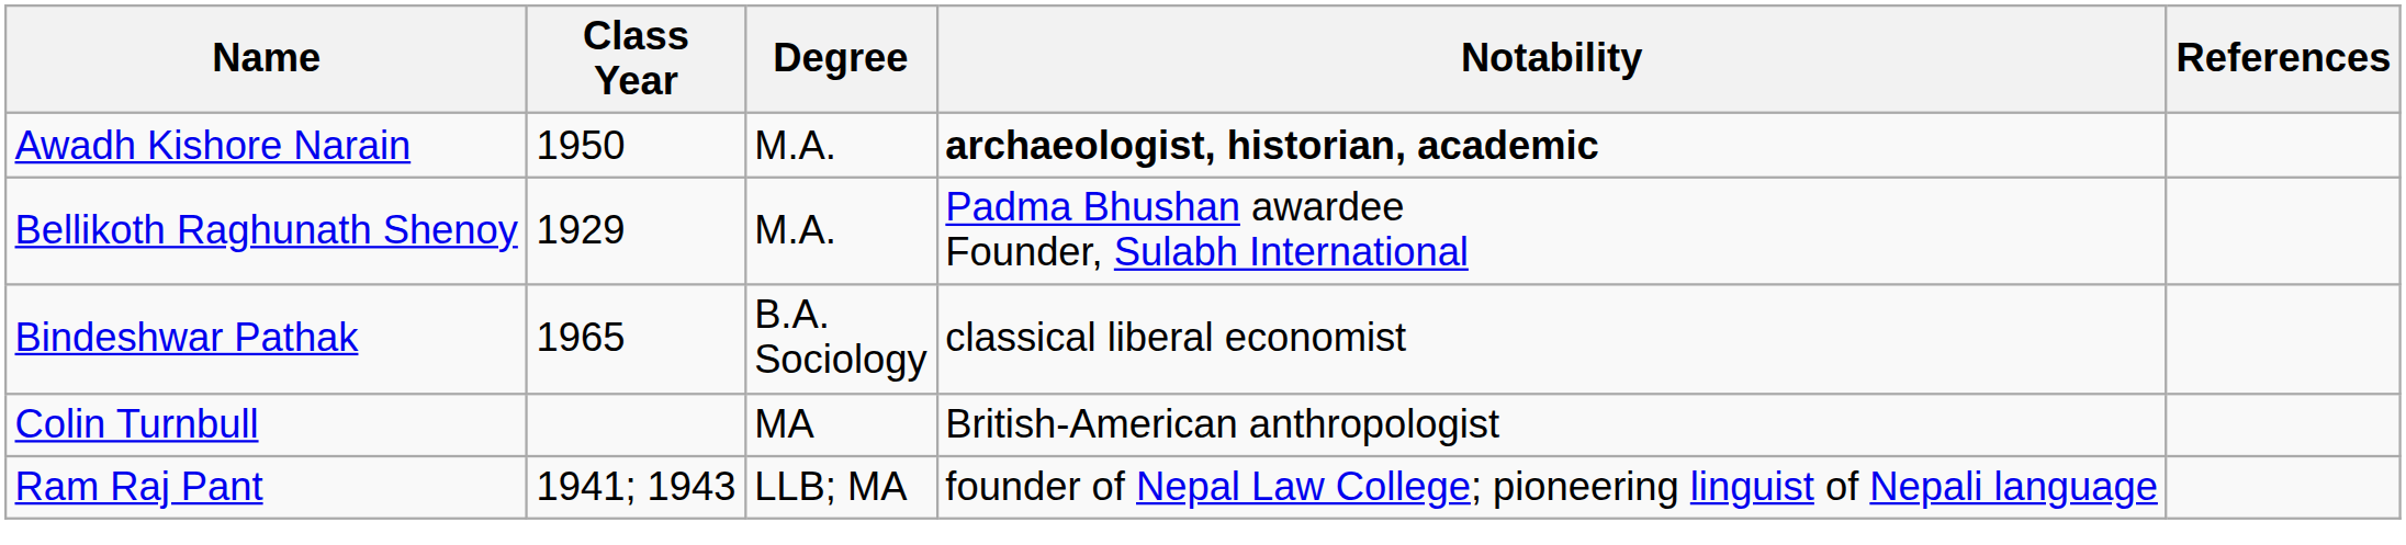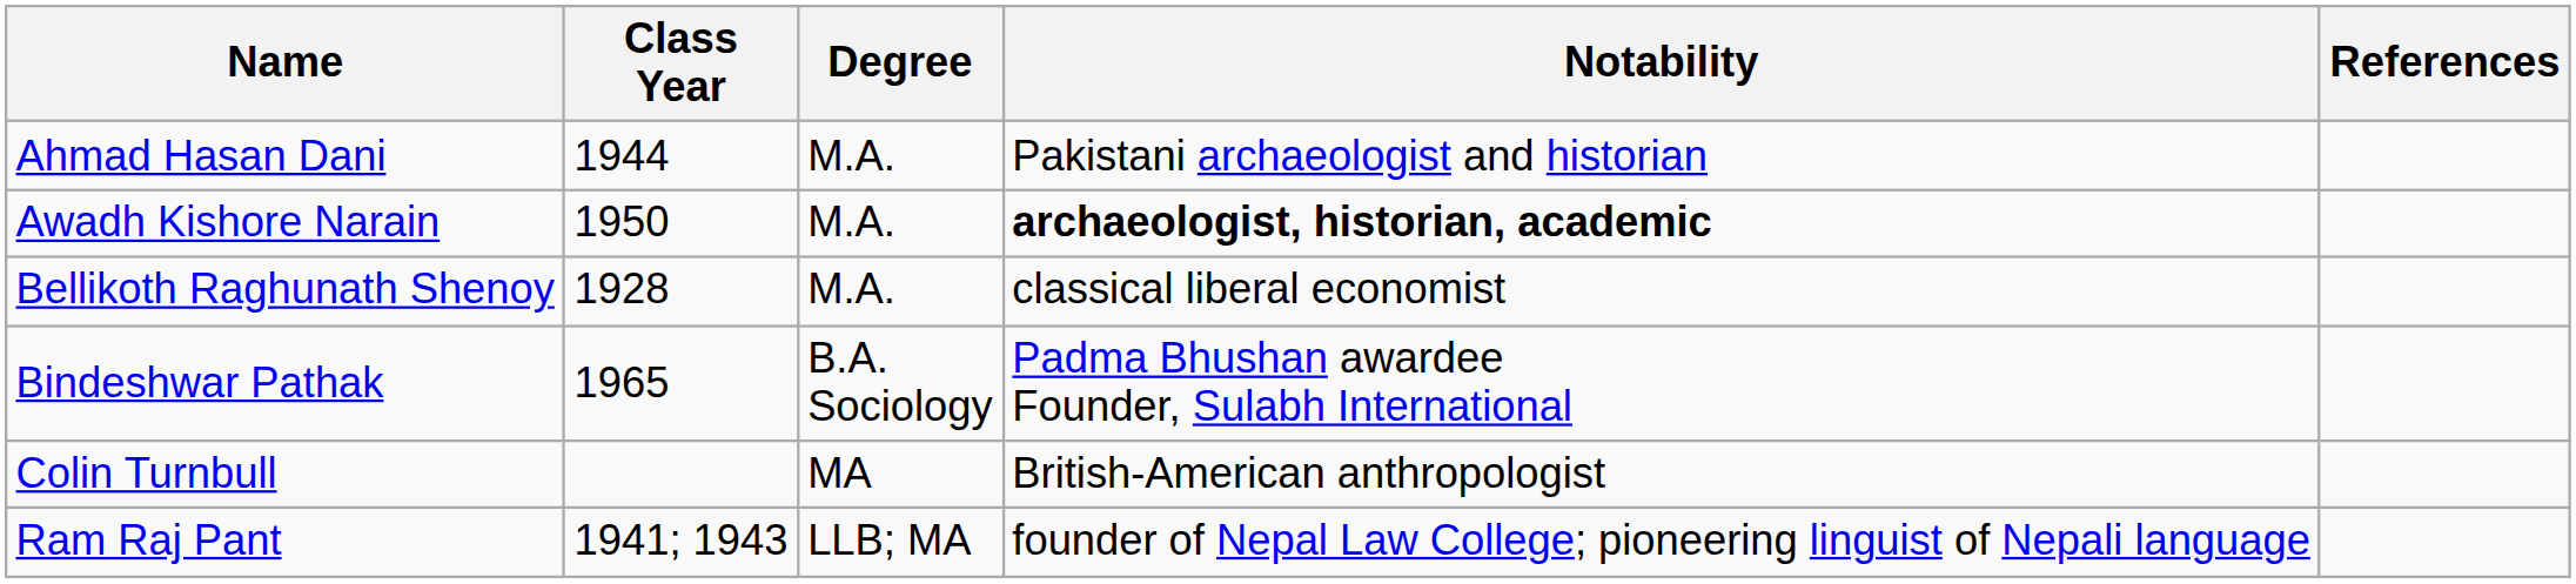 <table class="wikitable">
 <tr>
 <th>Name</th>
 <th>Class<br>Year</th>
 <th>Degree</th>
 <th>Notability</th>
 <th>References</th>
+</tr>
+<tr>
+<td><a href='#'>Ahmad Hasan Dani</a></td>
+<td>1944</td>
+<td>M.A.</td>
+<td>Pakistani <a href='#'>archaeologist</a> and <a href='#'>historian</a></td>
+<td></td>
 </tr>
 <tr>
 <td><a href='#'>Awadh Kishore Narain</a></td>
 <td>1950</td>
 <td>M.A.</td>
 <td><strong>archaeologist, historian, academic</strong></td>
 <td></td>
 </tr>
 <tr>
 <td><a href='#'>Bellikoth Raghunath Shenoy</a></td>
-<td>1929</td>
+<td>1928</td>
 <td>M.A.</td>
-<td><a href='#'>Padma Bhushan</a> awardee<br>Founder, <a href='#'>Sulabh International</a></td>
+<td>classical liberal economist</td>
 <td></td>
 </tr>
 <tr>
 <td><a href='#'>Bindeshwar Pathak</a></td>
 <td>1965</td>
 <td>B.A.<br>Sociology</td>
-<td>classical liberal economist</td>
+<td><a href='#'>Padma Bhushan</a> awardee<br>Founder, <a href='#'>Sulabh International</a></td>
 <td><br></td>
 </tr>
 <tr>
 <td><a href='#'>Colin Turnbull</a></td>
 <td></td>
 <td>MA</td>
 <td>British-American anthropologist</td>
 <td></td>
 </tr>
 <tr>
 <td><a href='#'>Ram Raj Pant</a></td>
 <td>1941; 1943</td>
 <td>LLB; MA</td>
 <td>founder of <a href='#'>Nepal Law College</a>; pioneering <a href='#'>linguist</a> of <a href='#'>Nepali language</a></td>
 <td></td>
 </tr>
 </table>
